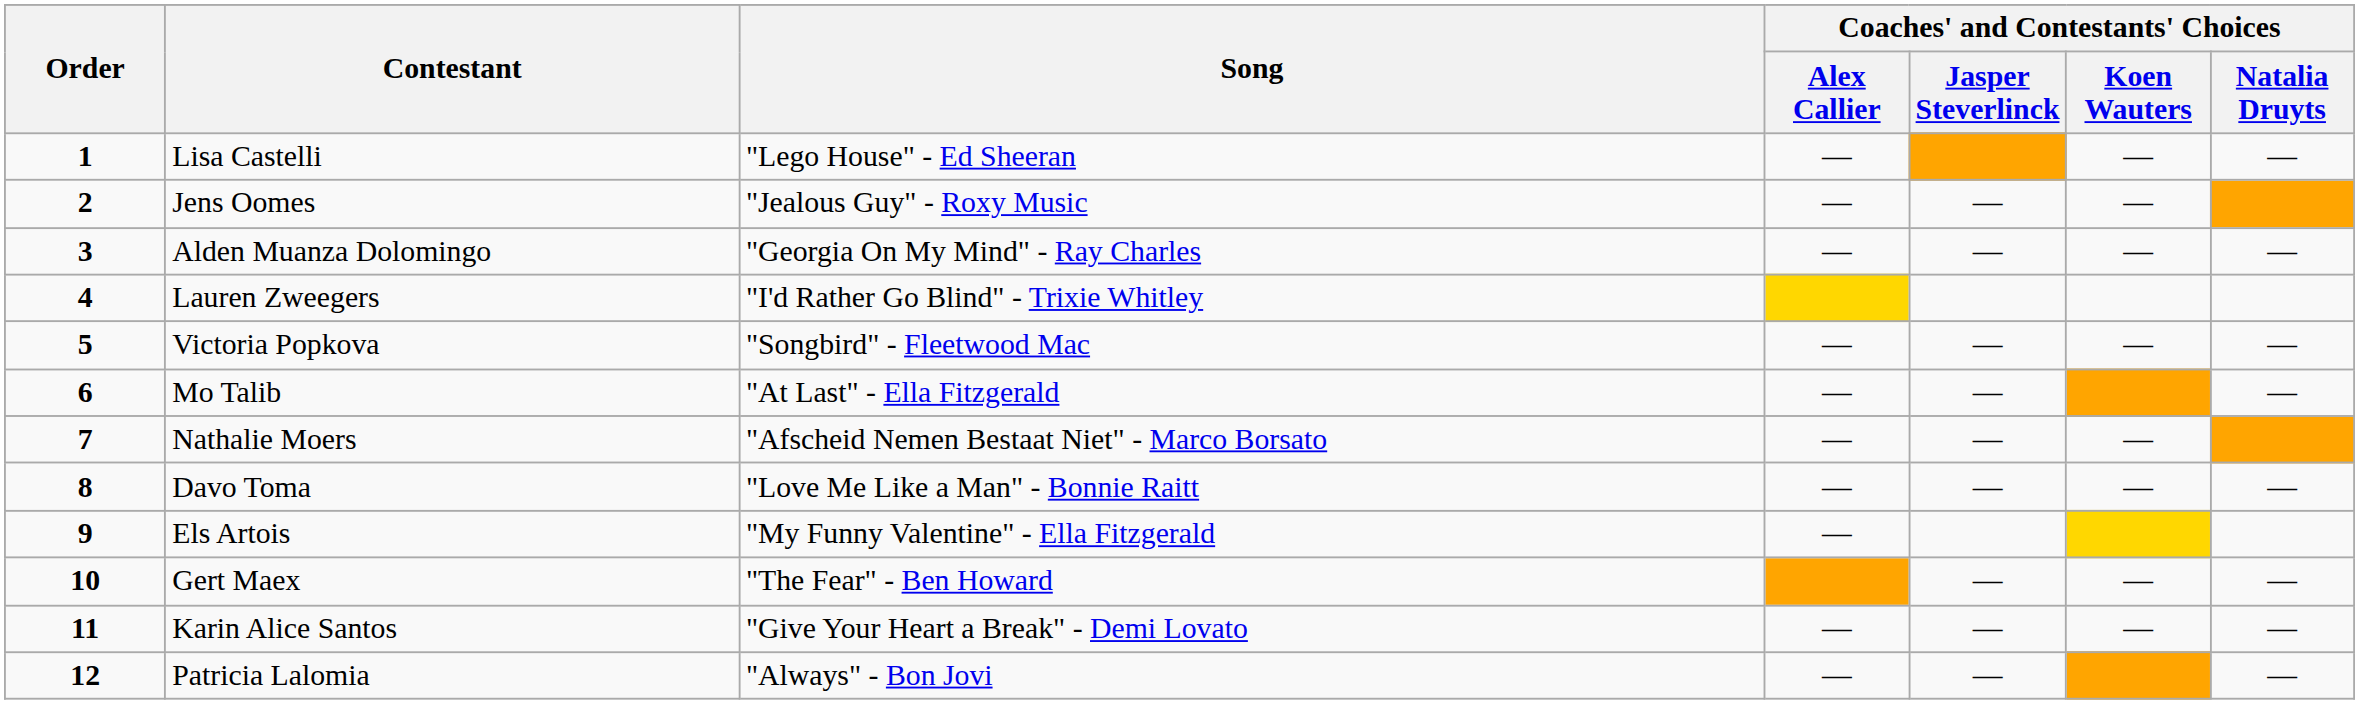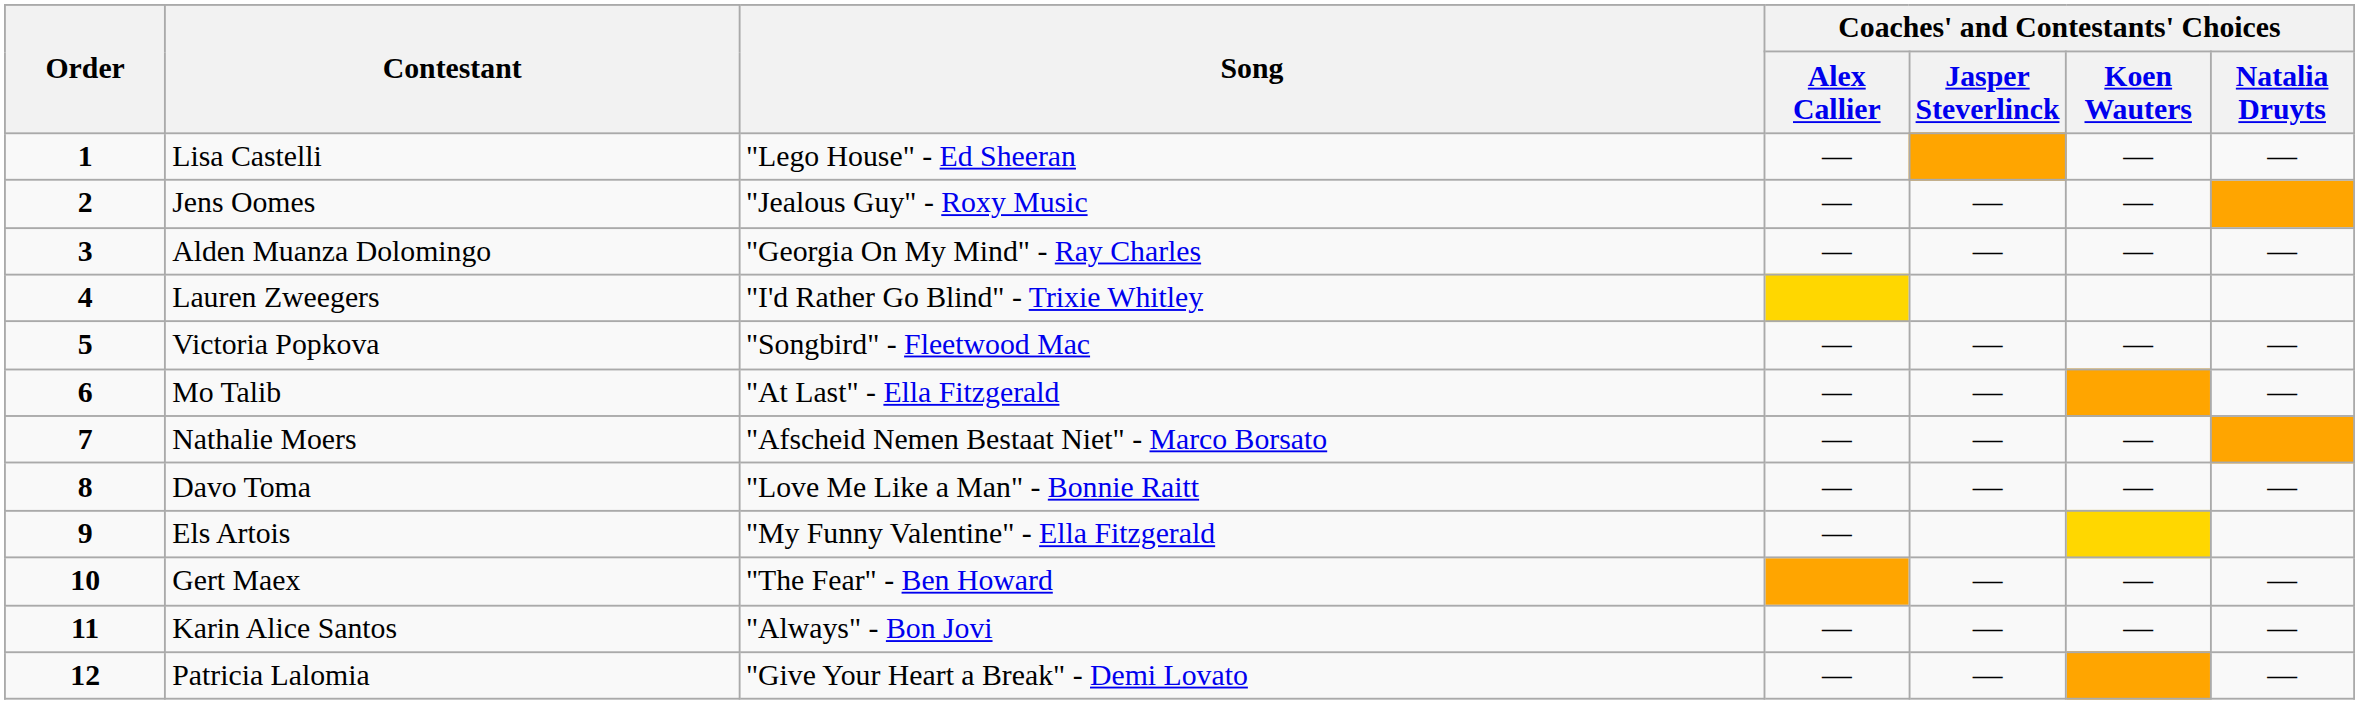 <table class="wikitable" style="width:100%;">
 <tr>
 <th rowspan=2>Order</th>
 <th rowspan=2>Contestant</th>
 <th rowspan=2>Song</th>
 <th colspan=4>Coaches' and Contestants' Choices</th>
 </tr>
 <tr>
 <th width="70"><a href='#'>Alex Callier</a></th>
 <th width="70"><a href='#'>Jasper Steverlinck</a></th>
 <th width="70"><a href='#'>Koen Wauters</a></th>
 <th width="70"><a href='#'>Natalia Druyts</a></th>
 </tr>
 <tr>
 <td align="center"><strong>1</strong></td>
 <td>Lisa Castelli</td>
 <td>"Lego House" - <a href='#'>Ed Sheeran</a></td>
 <td align="center">—</td>
 <td style="background:orange;text-align:center;"></td>
 <td align="center">—</td>
 <td align="center">—</td>
 </tr>
 <tr>
 <td align="center"><strong>2</strong></td>
 <td>Jens Oomes</td>
 <td>"Jealous Guy" - <a href='#'>Roxy Music</a></td>
 <td align="center">—</td>
 <td align="center">—</td>
 <td align="center">—</td>
 <td style="background:orange;text-align:center;"></td>
 </tr>
 <tr>
 <td align="center"><strong>3</strong></td>
 <td>Alden Muanza Dolomingo</td>
 <td>"Georgia On My Mind" - <a href='#'>Ray Charles</a></td>
 <td align="center">—</td>
 <td align="center">—</td>
 <td align="center">—</td>
 <td align="center">—</td>
 </tr>
 <tr>
 <td align="center"><strong>4</strong></td>
 <td>Lauren Zweegers</td>
 <td>"I'd Rather Go Blind" - <a href='#'>Trixie Whitley</a></td>
 <td style="background:gold;text-align:center;"></td>
 <td style="text-align:center;"></td>
 <td style="text-align:center;"></td>
 <td style="text-align:center;"></td>
 </tr>
 <tr>
 <td align="center"><strong>5</strong></td>
 <td>Victoria Popkova</td>
 <td>"Songbird" - <a href='#'>Fleetwood Mac</a></td>
 <td align="center">—</td>
 <td align="center">—</td>
 <td align="center">—</td>
 <td align="center">—</td>
 </tr>
 <tr>
 <td align="center"><strong>6</strong></td>
 <td>Mo Talib</td>
 <td>"At Last" - <a href='#'>Ella Fitzgerald</a></td>
 <td align="center">—</td>
 <td align="center">—</td>
 <td style="background:orange;text-align:center;"></td>
 <td align="center">—</td>
 </tr>
 <tr>
 <td align="center"><strong>7</strong></td>
 <td>Nathalie Moers</td>
 <td>"Afscheid Nemen Bestaat Niet" - <a href='#'>Marco Borsato</a></td>
 <td align="center">—</td>
 <td align="center">—</td>
 <td align="center">—</td>
 <td style="background:orange;text-align:center;"></td>
 </tr>
 <tr>
 <td align="center"><strong>8</strong></td>
 <td>Davo Toma</td>
 <td>"Love Me Like a Man" - <a href='#'>Bonnie Raitt</a></td>
 <td align="center">—</td>
 <td align="center">—</td>
 <td align="center">—</td>
 <td align="center">—</td>
 </tr>
 <tr>
 <td align="center"><strong>9</strong></td>
 <td>Els Artois</td>
 <td>"My Funny Valentine" - <a href='#'>Ella Fitzgerald</a></td>
 <td align="center">—</td>
 <td style="text-align:center;"></td>
 <td style="background:gold;text-align:center;"></td>
 <td style="text-align:center;"></td>
 </tr>
 <tr>
 <td align="center"><strong>10</strong></td>
 <td>Gert Maex</td>
 <td>"The Fear" - <a href='#'>Ben Howard</a></td>
 <td style="background:orange;text-align:center;"></td>
 <td align="center">—</td>
 <td align="center">—</td>
 <td align="center">—</td>
 </tr>
 <tr>
 <td align="center"><strong>11</strong></td>
 <td>Karin Alice Santos</td>
-<td>"Give Your Heart a Break" - <a href='#'>Demi Lovato</a></td>
+<td>"Always" - <a href='#'>Bon Jovi</a></td>
 <td align="center">—</td>
 <td align="center">—</td>
 <td align="center">—</td>
 <td align="center">—</td>
 </tr>
 <tr>
 <td align="center"><strong>12</strong></td>
 <td>Patricia Lalomia</td>
-<td>"Always" - <a href='#'>Bon Jovi</a></td>
+<td>"Give Your Heart a Break" - <a href='#'>Demi Lovato</a></td>
 <td align="center">—</td>
 <td align="center">—</td>
 <td style="background:orange;text-align:center;"></td>
 <td align="center">—</td>
 </tr>
 </table>
